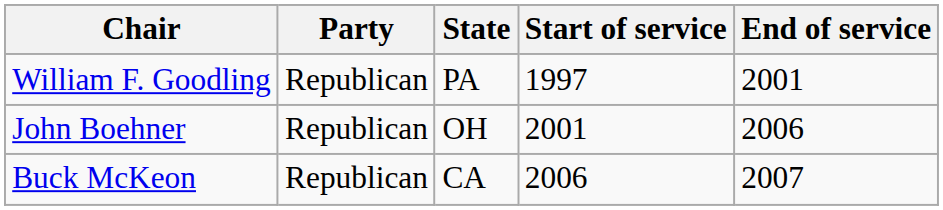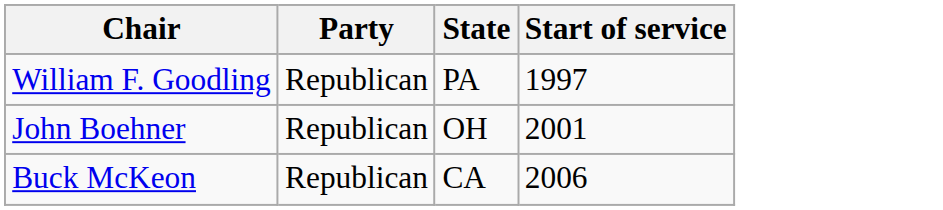 <table class=wikitable>
 <tr>
 <th>Chair</th>
 <th>Party</th>
 <th>State</th>
 <th>Start of service</th>
-<th>End of service</th>
 </tr>
 <tr>
 <td><a href='#'>William F. Goodling</a></td>
 <td>Republican</td>
 <td>PA</td>
 <td>1997</td>
-<td>2001</td>
 </tr>
 <tr>
 <td><a href='#'>John Boehner</a></td>
 <td>Republican</td>
 <td>OH</td>
 <td>2001</td>
-<td>2006</td>
 </tr>
 <tr>
 <td><a href='#'>Buck McKeon</a></td>
 <td>Republican</td>
 <td>CA</td>
 <td>2006</td>
-<td>2007</td>
 </tr>
 </table>
